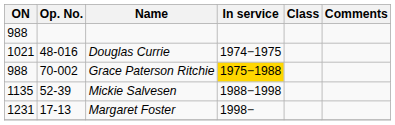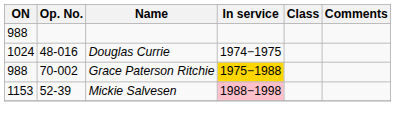 <table class="wikitable">
 <tr>
 <th>ON</th>
 <th>Op. No.</th>
 <th>Name</th>
 <th>In service</th>
 <th>Class</th>
 <th>Comments</th>
 </tr>
 <tr>
 <td>988</td>
 <td></td>
 <td></td>
 <td></td>
 <td></td>
 <td></td>
 </tr>
 <tr>
-<td>1021</td>
+<td>1024</td>
 <td>48-016</td>
 <td><em>Douglas Currie</em></td>
 <td>1974−1975</td>
 <td></td>
 <td></td>
 </tr>
 <tr>
 <td>988</td>
 <td>70-002</td>
 <td><em>Grace Paterson Ritchie</em></td>
 <td style="background: gold;">1975−1988</td>
 <td></td>
 <td></td>
 </tr>
 <tr>
-<td>1135</td>
+<td>1153</td>
 <td>52-39</td>
 <td><em>Mickie Salvesen</em></td>
-<td>1988−1998</td>
-<td></td>
-<td></td>
-</tr>
-<tr>
-<td>1231</td>
-<td>17-13</td>
-<td><em>Margaret Foster</em></td>
-<td>1998−</td>
+<td style="background: pink;">1988−1998</td>
 <td></td>
 <td></td>
 </tr>
 <tr>
 </tr>
 </table>
